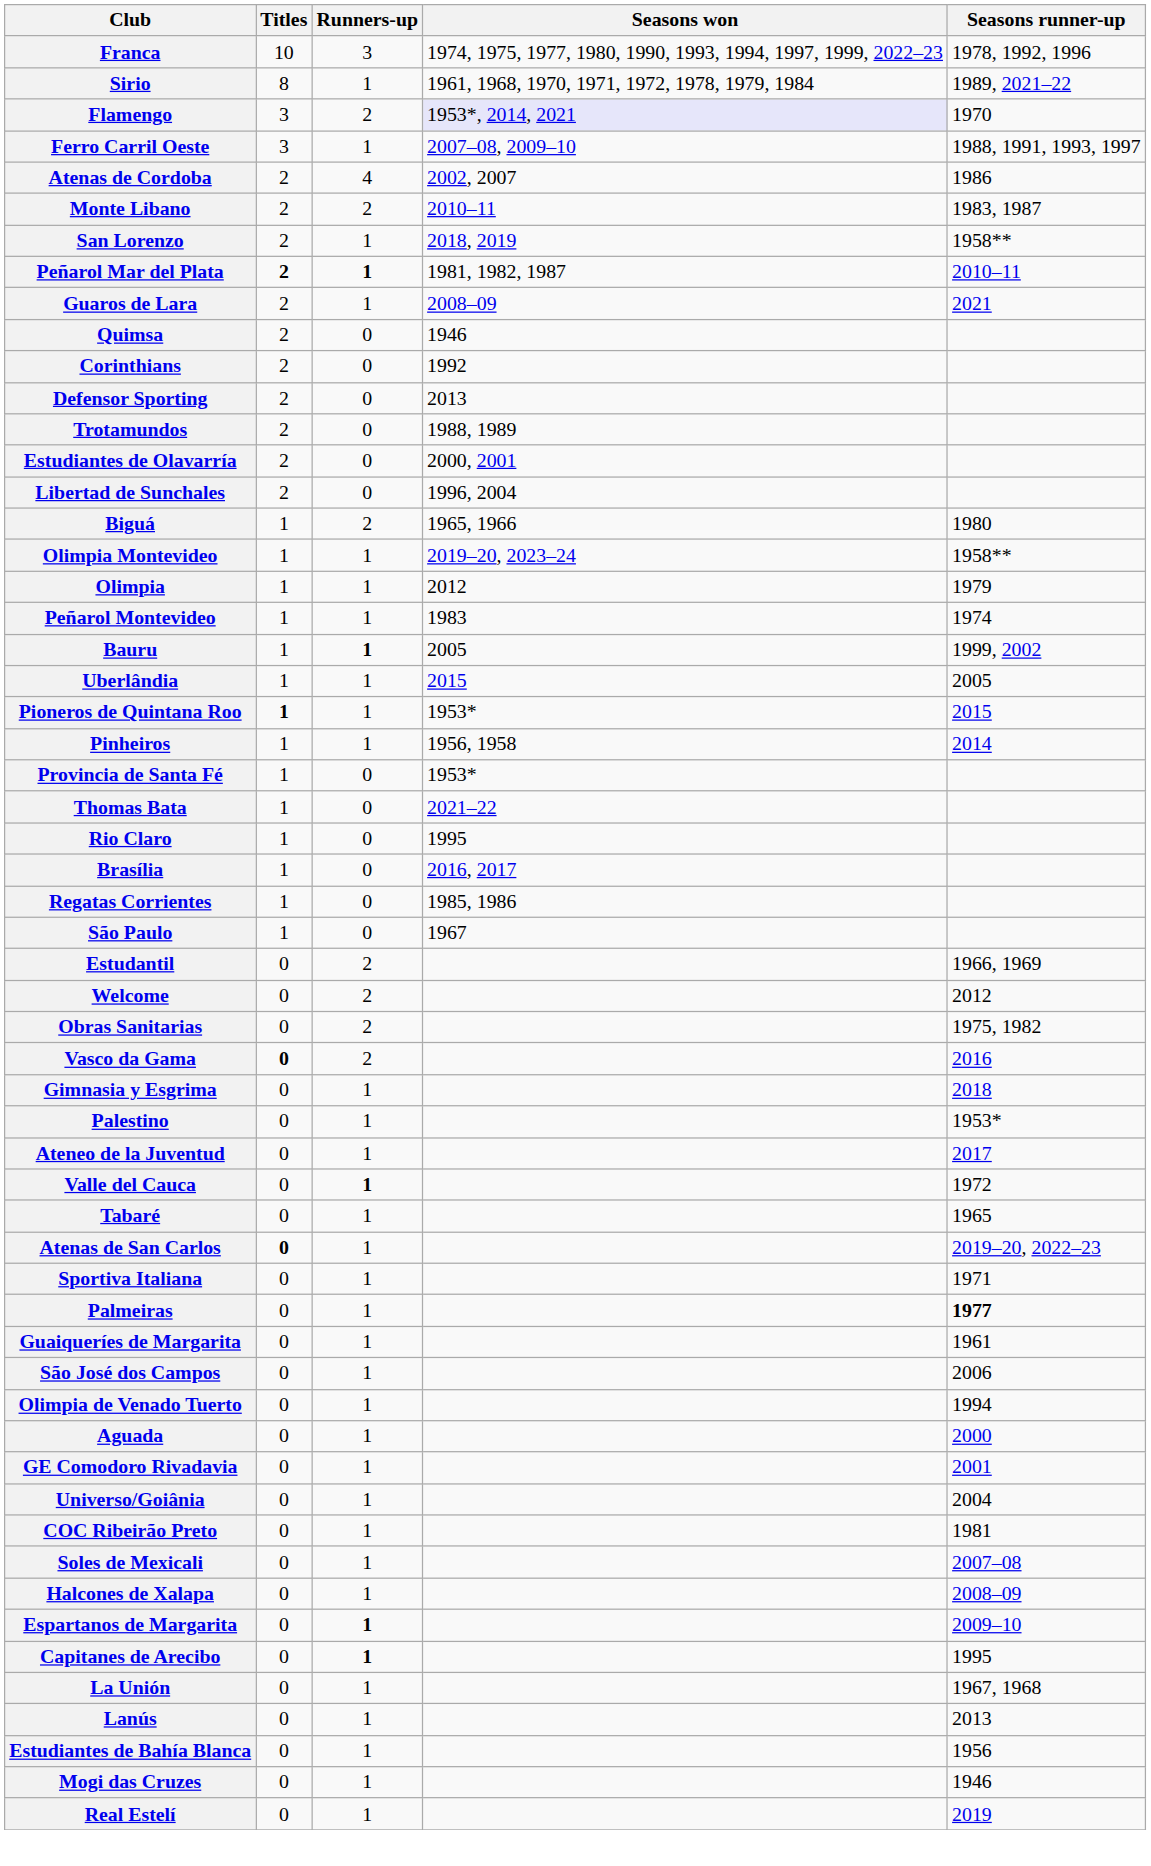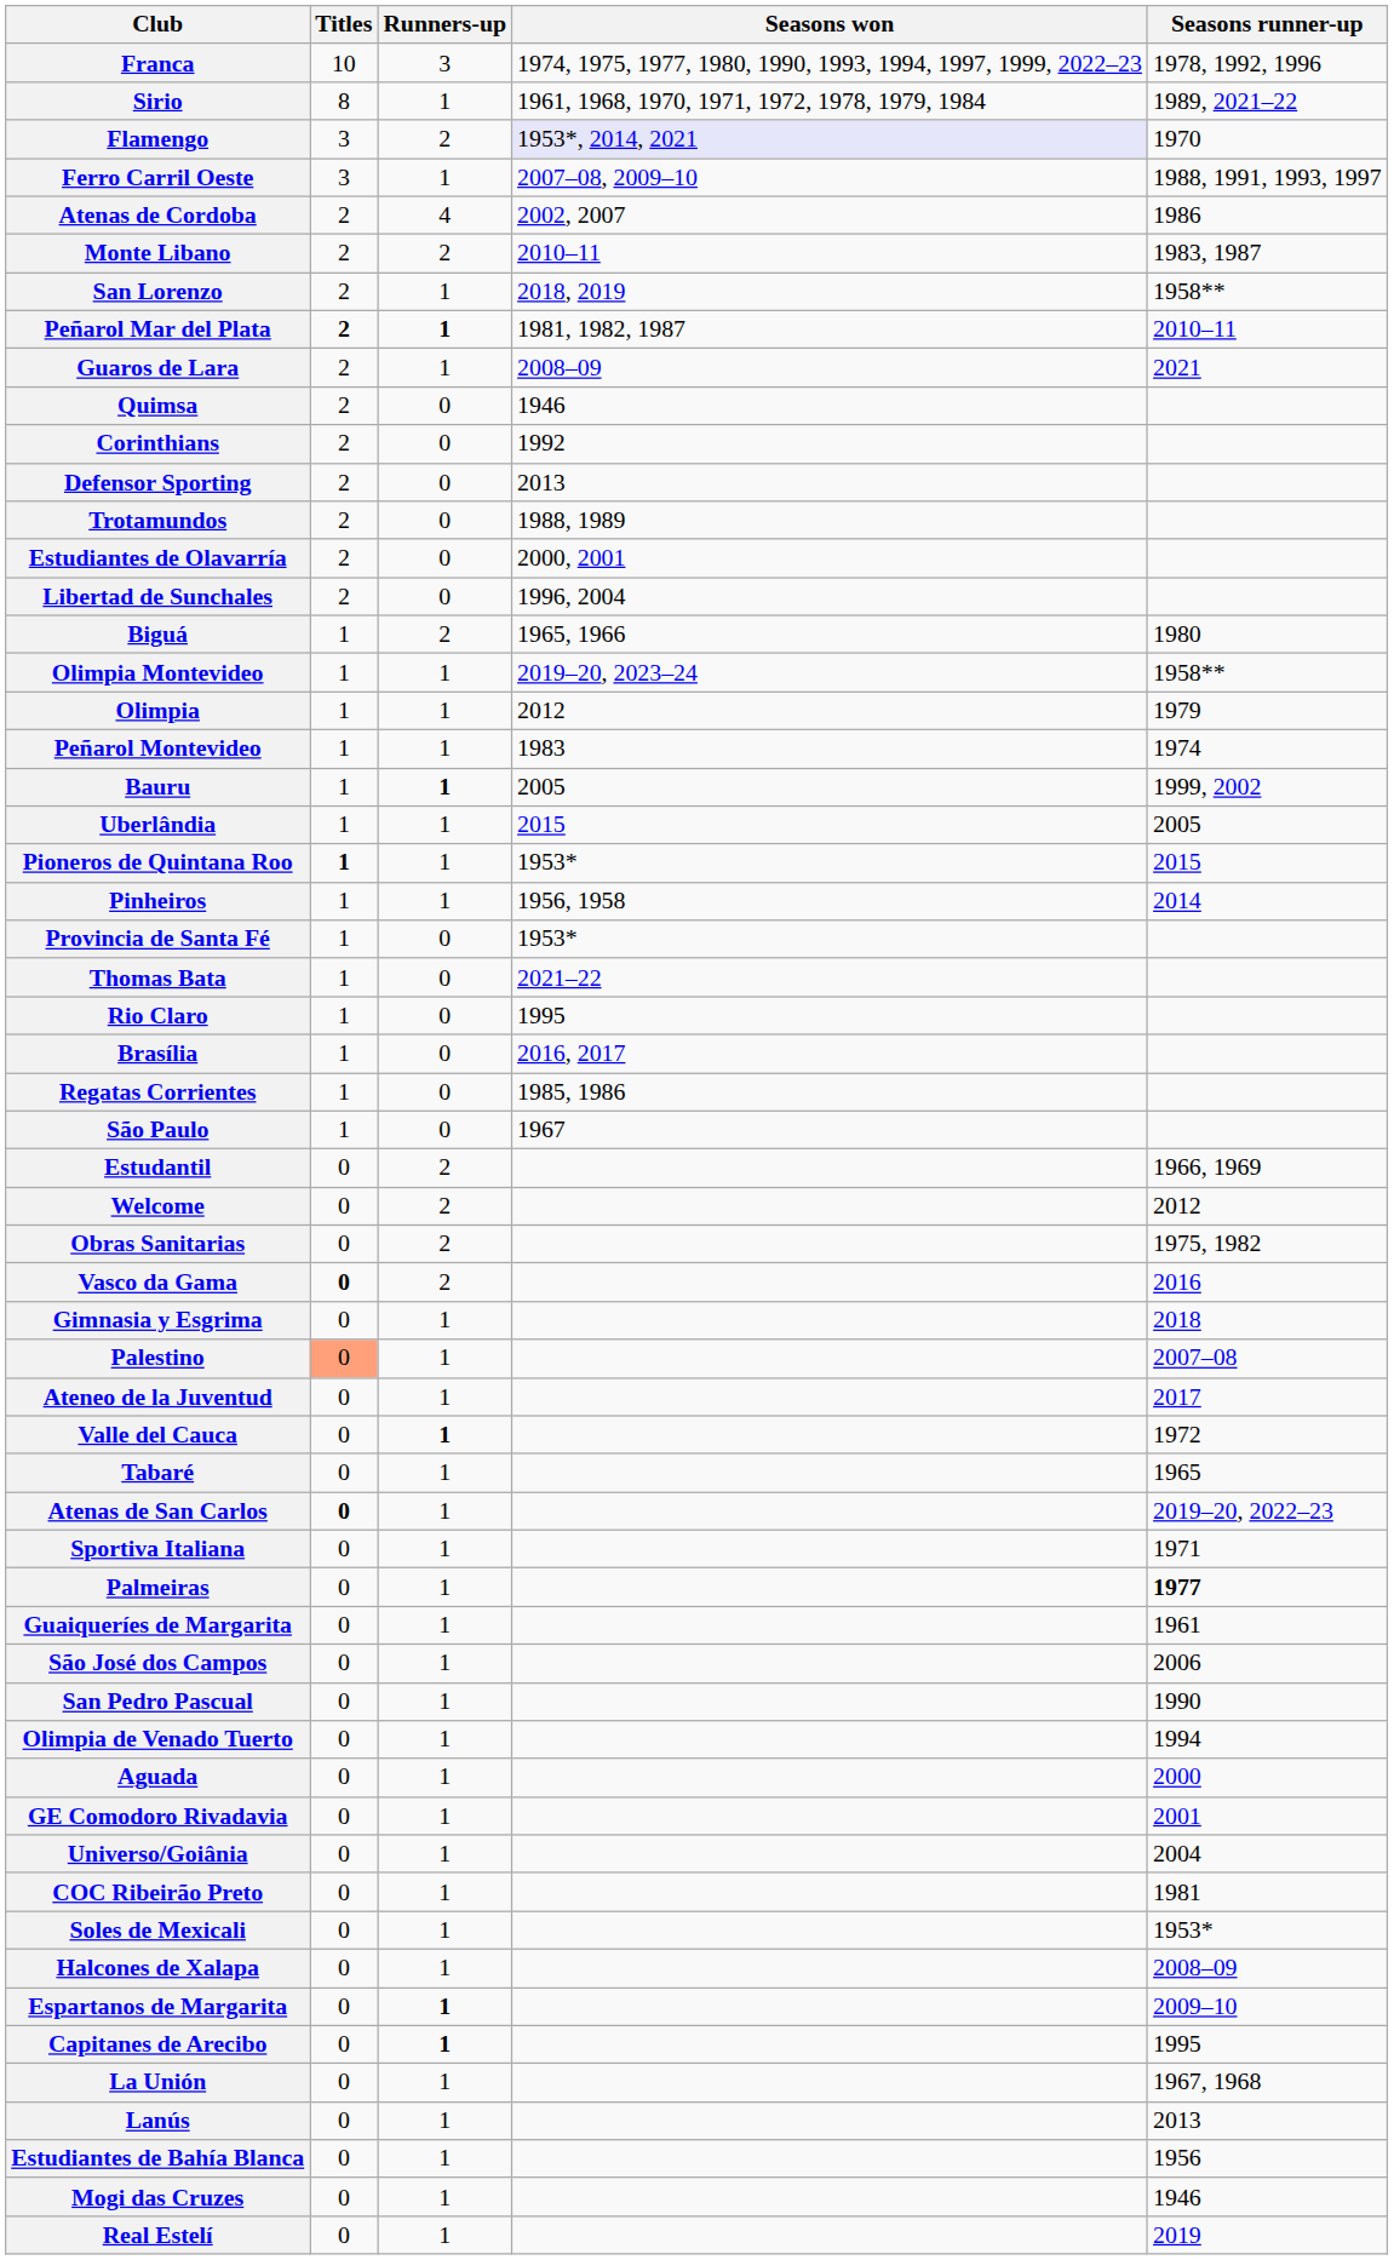 <table class="wikitable sortable plainrowheaders">
 <tr>
 <th scope="col">Club</th>
 <th scope="col">Titles</th>
 <th scope="col">Runners-up</th>
 <th scope="col">Seasons won</th>
 <th scope="col">Seasons runner-up</th>
 </tr>
 <tr>
 <th scope="row"> <a href='#'>Franca</a></th>
 <td align="center">10</td>
 <td align="center">3</td>
 <td>1974, 1975, 1977, 1980, 1990, 1993, 1994, 1997, 1999, <a href='#'>2022–23</a></td>
 <td>1978, 1992, 1996</td>
 </tr>
 <tr>
 <th scope="row"> <a href='#'>Sirio</a></th>
 <td align="center">8</td>
 <td align="center">1</td>
 <td>1961, 1968, 1970, 1971, 1972, 1978, 1979, 1984</td>
 <td>1989, <a href='#'>2021–22</a></td>
 </tr>
 <tr>
 <th scope="row"> <a href='#'>Flamengo</a></th>
 <td align="center">3</td>
 <td align="center">2</td>
 <td style="background: lavender;">1953*, <a href='#'>2014</a>, <a href='#'>2021</a></td>
 <td>1970</td>
 </tr>
 <tr>
 <th scope="row"> <a href='#'>Ferro Carril Oeste</a></th>
 <td align="center">3</td>
 <td align="center">1</td>
 <td><a href='#'>2007–08</a>, <a href='#'>2009–10</a></td>
 <td>1988, 1991, 1993, 1997</td>
 </tr>
 <tr>
 <th scope="row"> <a href='#'>Atenas de Cordoba</a></th>
 <td align="center">2</td>
 <td align="center">4</td>
 <td><a href='#'>2002</a>, 2007</td>
 <td>1986</td>
 </tr>
 <tr>
 <th scope="row"> <a href='#'>Monte Libano</a></th>
 <td align="center">2</td>
 <td align="center">2</td>
 <td><a href='#'>2010–11</a></td>
 <td>1983, 1987</td>
 </tr>
 <tr>
 <th scope="row"> <a href='#'>San Lorenzo</a></th>
 <td align="center">2</td>
 <td align="center">1</td>
 <td><a href='#'>2018</a>, <a href='#'>2019</a></td>
 <td>1958**</td>
 </tr>
 <tr>
 <th scope="row"> <a href='#'>Peñarol Mar del Plata</a></th>
 <td align="center"><strong>2</strong></td>
 <td align="center"><strong>1</strong></td>
 <td>1981, 1982, 1987</td>
 <td><a href='#'>2010–11</a></td>
 </tr>
 <tr>
 <th scope="row"> <a href='#'>Guaros de Lara</a></th>
 <td align="center">2</td>
 <td align="center">1</td>
 <td><a href='#'>2008–09</a></td>
 <td><a href='#'>2021</a></td>
 </tr>
 <tr>
 <th scope="row"> <a href='#'>Quimsa</a></th>
 <td align="center">2</td>
 <td align="center">0</td>
 <td>1946</td>
 <td></td>
 </tr>
 <tr>
 <th scope="row"> <a href='#'>Corinthians</a></th>
 <td align="center">2</td>
 <td align="center">0</td>
 <td>1992</td>
 <td></td>
 </tr>
 <tr>
 <th scope="row"> <a href='#'>Defensor Sporting</a></th>
 <td align="center">2</td>
 <td align="center">0</td>
 <td>2013</td>
 <td></td>
 </tr>
 <tr>
 <th scope="row"> <a href='#'>Trotamundos</a></th>
 <td align="center">2</td>
 <td align="center">0</td>
 <td>1988, 1989</td>
 <td></td>
 </tr>
 <tr>
 <th scope="row"> <a href='#'>Estudiantes de Olavarría</a></th>
 <td align="center">2</td>
 <td align="center">0</td>
 <td>2000, <a href='#'>2001</a></td>
 <td></td>
 </tr>
 <tr>
 <th scope="row"> <a href='#'>Libertad de Sunchales</a></th>
 <td align="center">2</td>
 <td align="center">0</td>
 <td>1996, 2004</td>
 <td></td>
 </tr>
 <tr>
 <th scope="row"> <a href='#'>Biguá</a></th>
 <td align="center">1</td>
 <td align="center">2</td>
 <td>1965, 1966</td>
 <td>1980</td>
 </tr>
 <tr>
 <th scope="row"> <a href='#'>Olimpia Montevideo</a></th>
 <td align="center">1</td>
 <td align="center">1</td>
 <td><a href='#'>2019–20</a>, <a href='#'>2023–24</a></td>
 <td>1958**</td>
 </tr>
 <tr>
 <th scope="row"> <a href='#'>Olimpia</a></th>
 <td align="center">1</td>
 <td align="center">1</td>
 <td>2012</td>
 <td>1979</td>
 </tr>
 <tr>
 <th scope="row"> <a href='#'>Peñarol Montevideo</a></th>
 <td align="center">1</td>
 <td align="center">1</td>
 <td>1983</td>
 <td>1974</td>
 </tr>
 <tr>
 <th scope="row"> <a href='#'>Bauru</a></th>
 <td align="center">1</td>
 <td align="center"><strong>1</strong></td>
 <td>2005</td>
 <td>1999, <a href='#'>2002</a></td>
 </tr>
 <tr>
 <th scope="row"> <a href='#'>Uberlândia</a></th>
 <td align="center">1</td>
 <td align="center">1</td>
 <td><a href='#'>2015</a></td>
 <td>2005</td>
 </tr>
 <tr>
 <th scope="row"> <a href='#'>Pioneros de Quintana Roo</a></th>
 <td align="center"><strong>1</strong></td>
 <td align="center">1</td>
 <td>1953*</td>
 <td><a href='#'>2015</a></td>
 </tr>
 <tr>
 <th scope="row"> <a href='#'>Pinheiros</a></th>
 <td align="center">1</td>
 <td align="center">1</td>
 <td>1956, 1958</td>
 <td><a href='#'>2014</a></td>
 </tr>
 <tr>
 <th scope="row"> <a href='#'>Provincia de Santa Fé</a></th>
 <td align="center">1</td>
 <td align="center">0</td>
 <td>1953*</td>
 <td></td>
 </tr>
 <tr>
 <th scope="row"> <a href='#'>Thomas Bata</a></th>
 <td align="center">1</td>
 <td align="center">0</td>
 <td><a href='#'>2021–22</a></td>
 <td></td>
 </tr>
 <tr>
 <th scope="row"> <a href='#'>Rio Claro</a></th>
 <td align="center">1</td>
 <td align="center">0</td>
 <td>1995</td>
 <td></td>
 </tr>
 <tr>
 <th scope="row"> <a href='#'>Brasília</a></th>
 <td align="center">1</td>
 <td align="center">0</td>
 <td><a href='#'>2016</a>, <a href='#'>2017</a></td>
 <td></td>
 </tr>
 <tr>
 <th scope="row"> <a href='#'>Regatas Corrientes</a></th>
 <td align="center">1</td>
 <td align="center">0</td>
 <td>1985, 1986</td>
 <td></td>
 </tr>
 <tr>
 <th scope="row"> <a href='#'>São Paulo</a></th>
 <td align="center">1</td>
 <td align="center">0</td>
 <td>1967</td>
 <td></td>
 </tr>
 <tr>
 <th scope="row"> <a href='#'>Estudantil</a></th>
 <td align="center">0</td>
 <td align="center">2</td>
 <td></td>
 <td>1966, 1969</td>
 </tr>
 <tr>
 <th scope="row"> <a href='#'>Welcome</a></th>
 <td align="center">0</td>
 <td align="center">2</td>
 <td></td>
 <td>2012</td>
 </tr>
 <tr>
 <th scope="row"> <a href='#'>Obras Sanitarias</a></th>
 <td align="center">0</td>
 <td align="center">2</td>
 <td></td>
 <td>1975, 1982</td>
 </tr>
 <tr>
 <th scope="row"> <a href='#'>Vasco da Gama</a></th>
 <td align="center"><strong>0</strong></td>
 <td align="center">2</td>
 <td></td>
 <td><a href='#'>2016</a></td>
 </tr>
 <tr>
 <th scope="row"> <a href='#'>Gimnasia y Esgrima</a></th>
 <td align="center">0</td>
 <td align="center">1</td>
 <td></td>
 <td><a href='#'>2018</a></td>
 </tr>
 <tr>
 <th scope="row"> <a href='#'>Palestino</a></th>
-<td align="center">0</td>
+<td align="center" style="background: lightsalmon;">0</td>
 <td align="center">1</td>
 <td></td>
-<td>1953*</td>
+<td><a href='#'>2007–08</a></td>
 </tr>
 <tr>
 <th scope="row"> <a href='#'>Ateneo de la Juventud</a></th>
 <td align="center">0</td>
 <td align="center">1</td>
 <td></td>
 <td><a href='#'>2017</a></td>
 </tr>
 <tr>
 <th scope="row"> <a href='#'>Valle del Cauca</a></th>
 <td align="center">0</td>
 <td align="center"><strong>1</strong></td>
 <td></td>
 <td>1972</td>
 </tr>
 <tr>
 <th scope="row"> <a href='#'>Tabaré</a></th>
 <td align="center">0</td>
 <td align="center">1</td>
 <td></td>
 <td>1965</td>
 </tr>
 <tr>
 <th scope="row"> <a href='#'>Atenas de San Carlos</a></th>
 <td align="center"><strong>0</strong></td>
 <td align="center">1</td>
 <td></td>
 <td><a href='#'>2019–20</a>, <a href='#'>2022–23</a></td>
 </tr>
 <tr>
 <th scope="row"> <a href='#'>Sportiva Italiana</a></th>
 <td align="center">0</td>
 <td align="center">1</td>
 <td></td>
 <td>1971</td>
 </tr>
 <tr>
 <th scope="row"> <a href='#'>Palmeiras</a></th>
 <td align="center">0</td>
 <td align="center">1</td>
 <td></td>
 <td><strong>1977</strong></td>
 </tr>
 <tr>
 <th scope="row"> <a href='#'>Guaiqueríes de Margarita</a></th>
 <td align="center">0</td>
 <td align="center">1</td>
 <td></td>
 <td>1961</td>
 </tr>
 <tr>
 <th scope="row"> <a href='#'>São José dos Campos</a></th>
 <td align="center">0</td>
 <td align="center">1</td>
 <td></td>
 <td>2006</td>
 </tr>
 <tr>
+<th scope="row"> <a href='#'>San Pedro Pascual</a></th>
+<td align="center">0</td>
+<td align="center">1</td>
+<td></td>
+<td>1990</td>
+</tr>
+<tr>
 <th scope="row"> <a href='#'>Olimpia de Venado Tuerto</a></th>
 <td align="center">0</td>
 <td align="center">1</td>
 <td></td>
 <td>1994</td>
 </tr>
 <tr>
 <th scope="row"> <a href='#'>Aguada</a></th>
 <td align="center">0</td>
 <td align="center">1</td>
 <td></td>
 <td><a href='#'>2000</a></td>
 </tr>
 <tr>
 <th scope="row"> <a href='#'>GE Comodoro Rivadavia</a></th>
 <td align="center">0</td>
 <td align="center">1</td>
 <td></td>
 <td><a href='#'>2001</a></td>
 </tr>
 <tr>
 <th scope="row"> <a href='#'>Universo/Goiânia</a></th>
 <td align="center">0</td>
 <td align="center">1</td>
 <td></td>
 <td>2004</td>
 </tr>
 <tr>
 <th scope="row"> <a href='#'>COC Ribeirão Preto</a></th>
 <td align="center">0</td>
 <td align="center">1</td>
 <td></td>
 <td>1981</td>
 </tr>
 <tr>
 <th scope="row"> <a href='#'>Soles de Mexicali</a></th>
 <td align="center">0</td>
 <td align="center">1</td>
 <td></td>
-<td><a href='#'>2007–08</a></td>
+<td>1953*</td>
 </tr>
 <tr>
 <th scope="row"> <a href='#'>Halcones de Xalapa</a></th>
 <td align="center">0</td>
 <td align="center">1</td>
 <td></td>
 <td><a href='#'>2008–09</a></td>
 </tr>
 <tr>
 <th scope="row"> <a href='#'>Espartanos de Margarita</a></th>
 <td align="center">0</td>
 <td align="center"><strong>1</strong></td>
 <td></td>
 <td><a href='#'>2009–10</a></td>
 </tr>
 <tr>
 <th scope="row"> <a href='#'>Capitanes de Arecibo</a></th>
 <td align="center">0</td>
 <td align="center"><strong>1</strong></td>
 <td></td>
 <td>1995</td>
 </tr>
 <tr>
 <th scope="row"> <a href='#'>La Unión</a></th>
 <td align="center">0</td>
 <td align="center">1</td>
 <td></td>
 <td>1967, 1968</td>
 </tr>
 <tr>
 <th scope="row"> <a href='#'>Lanús</a></th>
 <td align="center">0</td>
 <td align="center">1</td>
 <td></td>
 <td>2013</td>
 </tr>
 <tr>
 <th scope="row"> <a href='#'>Estudiantes de Bahía Blanca</a></th>
 <td align="center">0</td>
 <td align="center">1</td>
 <td></td>
 <td>1956</td>
 </tr>
 <tr>
 <th scope="row"> <a href='#'>Mogi das Cruzes</a></th>
 <td align="center">0</td>
 <td align="center">1</td>
 <td></td>
 <td>1946</td>
 </tr>
 <tr>
 <th scope="row"> <a href='#'>Real Estelí</a></th>
 <td align="center">0</td>
 <td align="center">1</td>
 <td></td>
 <td><a href='#'>2019</a></td>
 </tr>
 </table>
